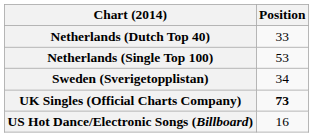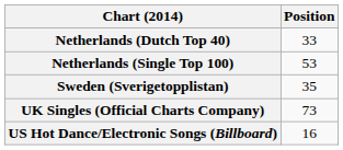 <table class="wikitable sortable plainrowheaders" style="text-align:center">
 <tr>
 <th scope="col">Chart (2014)</th>
 <th scope="col">Position</th>
 </tr>
 <tr>
 <th scope="row">Netherlands (Dutch Top 40)</th>
 <td>33</td>
 </tr>
 <tr>
 <th scope="row">Netherlands (Single Top 100)</th>
 <td>53</td>
 </tr>
 <tr>
 <th scope="row">Sweden (Sverigetopplistan)</th>
-<td>34</td>
+<td>35</td>
 </tr>
 <tr>
 <th scope="row">UK Singles (Official Charts Company)</th>
-<td><strong>73</strong></td>
+<td>73</td>
 </tr>
 <tr>
 <th scope="row">US Hot Dance/Electronic Songs (<em>Billboard</em>)</th>
 <td>16</td>
 </tr>
 </table>
